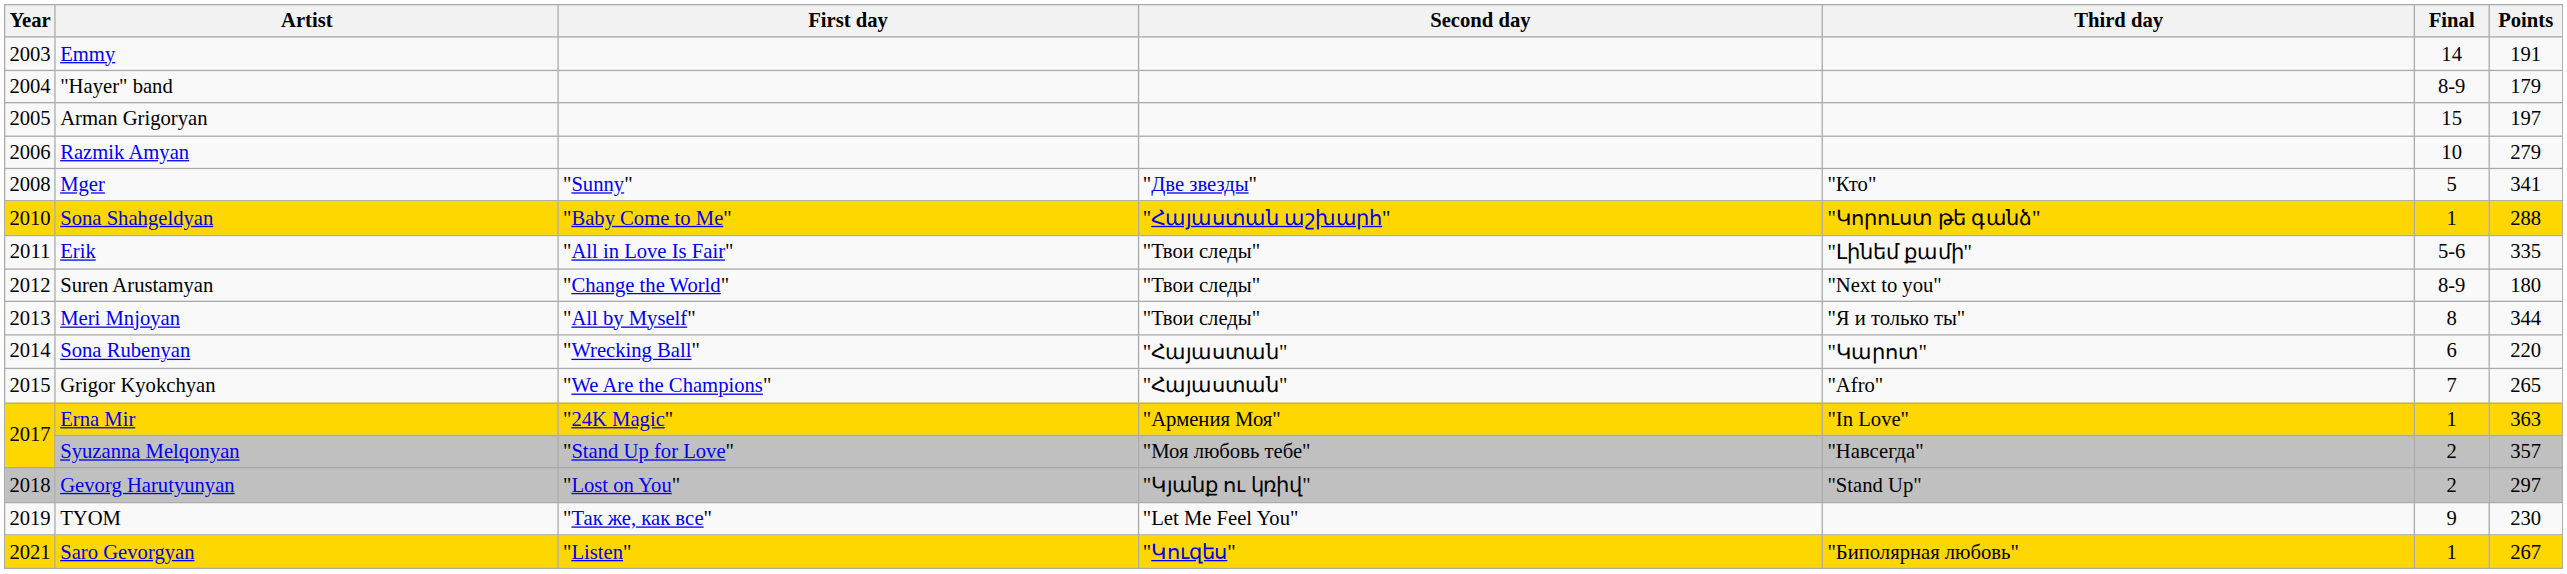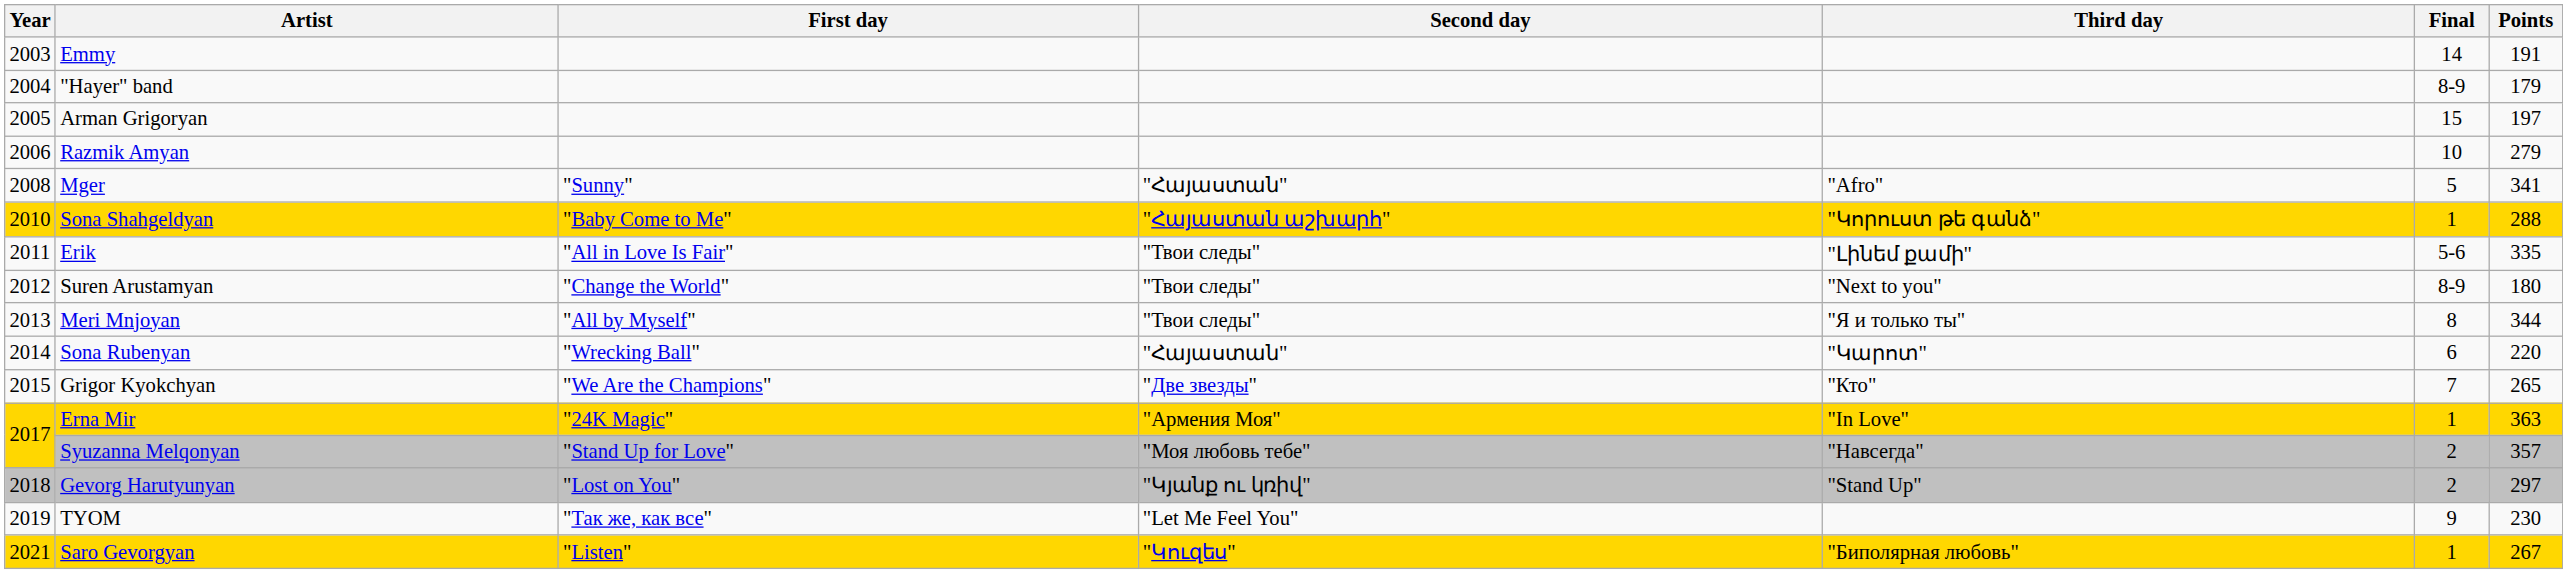 <table class="wikitable sortable plainrowheaders" style="width:100%">
 <tr>
 <th width=30px>Year</th>
 <th>Artist</th>
 <th>First day</th>
 <th>Second day</th>
 <th>Third day</th>
 <th width=50px data-sort-type=number>Final</th>
 <th width=50px data-sort-type=number>Points</th>
 </tr>
 <tr>
 <td style="text-align:center;">2003</td>
 <td><a href='#'>Emmy</a></td>
 <td></td>
 <td></td>
 <td></td>
 <td align=center>14</td>
 <td align=center>191</td>
 </tr>
 <tr>
 <td style="text-align:center;">2004</td>
 <td>"Hayer" band</td>
 <td></td>
 <td></td>
 <td></td>
 <td align=center>8-9</td>
 <td align=center>179</td>
 </tr>
 <tr>
 <td style="text-align:center;">2005</td>
 <td>Arman Grigoryan</td>
 <td></td>
 <td></td>
 <td></td>
 <td align=center>15</td>
 <td align=center>197</td>
 </tr>
 <tr>
 <td style="text-align:center;">2006</td>
 <td><a href='#'>Razmik Amyan</a></td>
 <td></td>
 <td></td>
 <td></td>
 <td align=center>10</td>
 <td align=center>279</td>
 </tr>
 <tr>
 <td style="text-align:center;">2008</td>
 <td><a href='#'>Mger</a></td>
 <td>"<a href='#'>Sunny</a>"</td>
-<td>"<a href='#'>Две звезды</a>" </td>
-<td>"Кто" </td>
+<td>"Հայաստան" </td>
+<td>"Afro"</td>
 <td align=center>5</td>
 <td align=center>341</td>
 </tr>
 <tr style="background:gold;">
 <td style="text-align:center;">2010</td>
 <td><a href='#'>Sona Shahgeldyan</a></td>
 <td>"<a href='#'>Baby Come to Me</a>"</td>
 <td>"<a href='#'>Հայաստան աշխարհ</a>" </td>
 <td>"Կորուստ թե գանձ" </td>
 <td align=center>1</td>
 <td align=center>288</td>
 </tr>
 <tr>
 <td style="text-align:center;">2011</td>
 <td><a href='#'>Erik</a></td>
 <td>"<a href='#'>All in Love Is Fair</a>"</td>
 <td>"Твои следы" </td>
 <td>"Լինեմ քամի" </td>
 <td align=center>5-6</td>
 <td align=center>335</td>
 </tr>
 <tr>
 <td style="text-align:center;">2012</td>
 <td>Suren Arustamyan</td>
 <td>"<a href='#'>Change the World</a>"</td>
 <td>"Твои следы" </td>
 <td>"Next to you"</td>
 <td align=center>8-9</td>
 <td align=center>180</td>
 </tr>
 <tr>
 <td style="text-align:center;">2013</td>
 <td><a href='#'>Meri Mnjoyan</a></td>
 <td>"<a href='#'>All by Myself</a>"</td>
 <td>"Твои следы" </td>
 <td>"Я и только ты" </td>
 <td align=center>8</td>
 <td align=center>344</td>
 </tr>
 <tr>
 <td style="text-align:center;">2014</td>
 <td><a href='#'>Sona Rubenyan</a></td>
 <td>"<a href='#'>Wrecking Ball</a>"</td>
 <td>"Հայաստան" </td>
 <td>"Կարոտ" </td>
 <td align=center>6</td>
 <td align=center>220</td>
 </tr>
 <tr>
 <td style="text-align:center;">2015</td>
 <td>Grigor Kyokchyan</td>
 <td>"<a href='#'>We Are the Champions</a>"</td>
-<td>"Հայաստան" </td>
-<td>"Afro"</td>
+<td>"<a href='#'>Две звезды</a>" </td>
+<td>"Кто" </td>
 <td align=center>7</td>
 <td align=center>265</td>
 </tr>
 <tr style="background:gold;">
 <td rowspan=2 style="text-align:center;">2017</td>
 <td><a href='#'>Erna Mir</a></td>
 <td>"<a href='#'>24K Magic</a>"</td>
 <td>"Армения Моя" </td>
 <td>"In Love"</td>
 <td align=center>1</td>
 <td align=center>363</td>
 </tr>
 <tr style="background:silver;">
 <td><a href='#'>Syuzanna Melqonyan</a></td>
 <td>"<a href='#'>Stand Up for Love</a>"</td>
 <td>"Моя любовь тебе" </td>
 <td>"Навсегда" </td>
 <td align=center>2</td>
 <td align=center>357</td>
 </tr>
 <tr>
 </tr>
 <tr style="background:silver;">
 <td style="text-align:center;">2018</td>
 <td><a href='#'>Gevorg Harutyunyan</a></td>
 <td>"<a href='#'>Lost on You</a>"</td>
 <td>"Կյանք ու կռիվ" </td>
 <td>"Stand Up"</td>
 <td align=center>2</td>
 <td align=center>297</td>
 </tr>
 <tr>
 <td style="text-align:center;">2019</td>
 <td>TYOM</td>
 <td>"<a href='#'>Так же, как все</a>" </td>
 <td>"Let Me Feel You"</td>
 <td></td>
 <td align=center>9</td>
 <td align=center>230</td>
 </tr>
 <tr style="background:gold;">
 <td style="text-align:center;">2021</td>
 <td><a href='#'>Saro Gevorgyan</a></td>
 <td>"<a href='#'>Listen</a>"</td>
 <td>"<a href='#'>Կուզես</a>" </td>
 <td>"Биполярная любовь" </td>
 <td align=center>1</td>
 <td align=center>267</td>
 </tr>
 </table>
